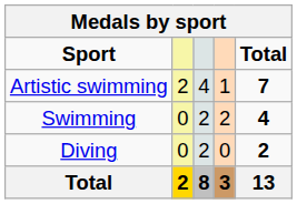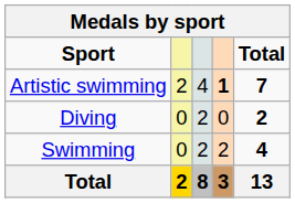 <table class="wikitable" style="font-size:95%">
 <tr style="background:#efefef;">
 <th colspan=5><strong>Medals by sport</strong></th>
 </tr>
 <tr align=center>
 <td><strong>Sport</strong></td>
 <td bgcolor=#f7f6a8></td>
 <td bgcolor=#dce5e5></td>
 <td bgcolor=#ffdab9></td>
 <td><strong>Total</strong></td>
 </tr>
 <tr align=center>
 <td><a href='#'>Artistic swimming</a></td>
 <td style="background:#F7F6A8;">2</td>
 <td style="background:#DCE5E5;">4</td>
-<td style="background:#FFDAB9;">1</td>
+<td style="background:#FFDAB9;"><strong>1</strong></td>
 <td><strong>7</strong></td>
+</tr>
+<tr align=center>
+<td><a href='#'>Diving</a></td>
+<td style="background:#F7F6A8;">0</td>
+<td style="background:#DCE5E5;">2</td>
+<td style="background:#FFDAB9;">0</td>
+<td><strong>2</strong></td>
 </tr>
 <tr align=center>
 <td><a href='#'>Swimming</a></td>
 <td style="background:#F7F6A8;">0</td>
 <td style="background:#DCE5E5;">2</td>
 <td style="background:#FFDAB9;">2</td>
 <td><strong>4</strong></td>
 </tr>
 <tr align=center>
-<td><a href='#'>Diving</a></td>
-<td style="background:#F7F6A8;">0</td>
-<td style="background:#DCE5E5;">2</td>
-<td style="background:#FFDAB9;">0</td>
-<td><strong>2</strong></td>
-</tr>
-<tr align=center>
 <th><strong>Total</strong></th>
 <th style="background:gold;"><strong>2</strong></th>
 <th style="background:silver;"><strong>8</strong></th>
 <th style="background:#c96;"><strong>3</strong></th>
 <th><strong>13</strong></th>
 </tr>
 </table>
